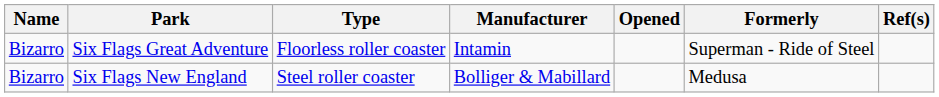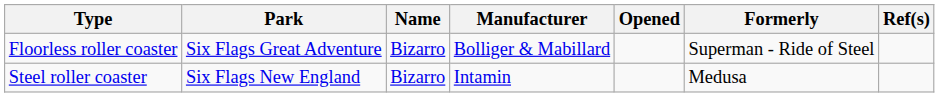 <table class="wikitable sortable">
 <tr>
+<th>Type</th>
+<th>Park</th>
 <th>Name</th>
-<th>Park</th>
-<th>Type</th>
 <th>Manufacturer</th>
 <th>Opened</th>
 <th>Formerly</th>
 <th>Ref(s)</th>
 </tr>
 <tr>
+<td><a href='#'>Floorless roller coaster</a></td>
+<td><a href='#'>Six Flags Great Adventure</a></td>
 <td><a href='#'>Bizarro</a></td>
-<td><a href='#'>Six Flags Great Adventure</a></td>
-<td><a href='#'>Floorless roller coaster</a></td>
-<td><a href='#'>Intamin</a></td>
+<td><a href='#'>Bolliger & Mabillard</a></td>
 <td></td>
 <td>Superman - Ride of Steel</td>
 <td></td>
 </tr>
 <tr>
+<td><a href='#'>Steel roller coaster</a></td>
+<td><a href='#'>Six Flags New England</a></td>
 <td><a href='#'>Bizarro</a></td>
-<td><a href='#'>Six Flags New England</a></td>
-<td><a href='#'>Steel roller coaster</a></td>
-<td><a href='#'>Bolliger & Mabillard</a></td>
+<td><a href='#'>Intamin</a></td>
 <td></td>
 <td>Medusa</td>
 <td></td>
 </tr>
 </table>
